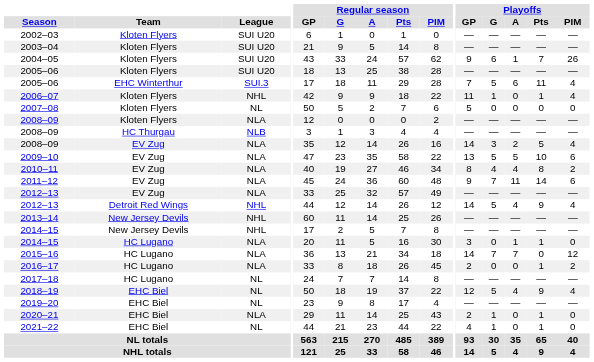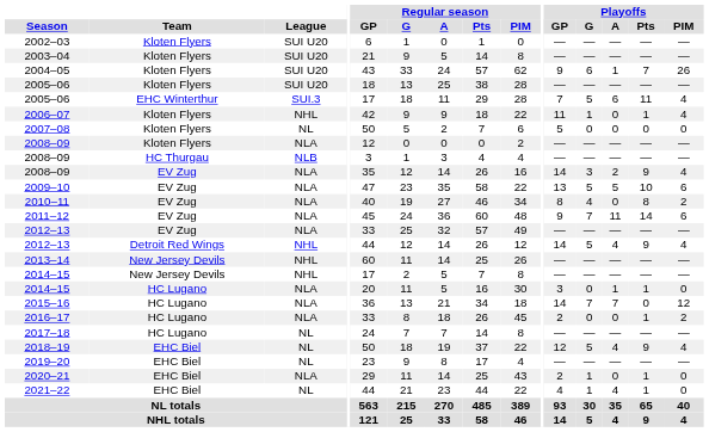 <table border="0" cellpadding="1" cellspacing="0" style="text-align:center; width:60em">
 <tr bgcolor="#e0e0e0">
 <th colspan="3"  bgcolor="#ffffff"></th>
 <th rowspan="99" bgcolor="#ffffff"></th>
 <th colspan="5"><a href='#'>Regular season</a></th>
 <th rowspan="99" bgcolor="#ffffff"></th>
 <th colspan="5"><a href='#'>Playoffs</a></th>
 </tr>
 <tr bgcolor="#e0e0e0">
 <th><a href='#'>Season</a></th>
 <th>Team</th>
 <th>League</th>
 <th>GP</th>
 <th><a href='#'>G</a></th>
 <th><a href='#'>A</a></th>
 <th><a href='#'>Pts</a></th>
 <th><a href='#'>PIM</a></th>
 <th>GP</th>
 <th>G</th>
 <th>A</th>
 <th>Pts</th>
 <th>PIM</th>
 </tr>
 <tr>
 <td>2002–03</td>
 <td><a href='#'>Kloten Flyers</a></td>
 <td>SUI U20</td>
 <td>6</td>
 <td>1</td>
 <td>0</td>
 <td>1</td>
 <td>0</td>
 <td>—</td>
 <td>—</td>
 <td>—</td>
 <td>—</td>
 <td>—</td>
 </tr>
 <tr bgcolor="#f0f0f0">
 <td>2003–04</td>
 <td>Kloten Flyers</td>
 <td>SUI U20</td>
 <td>21</td>
 <td>9</td>
 <td>5</td>
 <td>14</td>
 <td>8</td>
 <td>—</td>
 <td>—</td>
 <td>—</td>
 <td>—</td>
 <td>—</td>
 </tr>
 <tr>
 <td>2004–05</td>
 <td>Kloten Flyers</td>
 <td>SUI U20</td>
 <td>43</td>
 <td>33</td>
 <td>24</td>
 <td>57</td>
 <td>62</td>
 <td>9</td>
 <td>6</td>
 <td>1</td>
 <td>7</td>
 <td>26</td>
 </tr>
 <tr bgcolor="#f0f0f0">
 <td>2005–06</td>
 <td>Kloten Flyers</td>
 <td>SUI U20</td>
 <td>18</td>
 <td>13</td>
 <td>25</td>
 <td>38</td>
 <td>28</td>
 <td>—</td>
 <td>—</td>
 <td>—</td>
 <td>—</td>
 <td>—</td>
 </tr>
 <tr>
 <td>2005–06</td>
 <td><a href='#'>EHC Winterthur</a></td>
 <td><a href='#'>SUI.3</a></td>
 <td>17</td>
 <td>18</td>
 <td>11</td>
 <td>29</td>
 <td>28</td>
 <td>7</td>
 <td>5</td>
 <td>6</td>
 <td>11</td>
 <td>4</td>
 </tr>
 <tr bgcolor="#f0f0f0">
 <td><a href='#'>2006–07</a></td>
 <td>Kloten Flyers</td>
 <td>NHL</td>
 <td>42</td>
 <td>9</td>
 <td>9</td>
 <td>18</td>
 <td>22</td>
 <td>11</td>
 <td>1</td>
 <td>0</td>
 <td>1</td>
 <td>4</td>
 </tr>
 <tr>
 <td><a href='#'>2007–08</a></td>
 <td>Kloten Flyers</td>
 <td>NL</td>
 <td>50</td>
 <td>5</td>
 <td>2</td>
 <td>7</td>
 <td>6</td>
 <td>5</td>
 <td>0</td>
 <td>0</td>
 <td>0</td>
 <td>0</td>
 </tr>
 <tr bgcolor="#f0f0f0">
 <td><a href='#'>2008–09</a></td>
 <td>Kloten Flyers</td>
 <td>NLA</td>
 <td>12</td>
 <td>0</td>
 <td>0</td>
 <td>0</td>
 <td>2</td>
 <td>—</td>
 <td>—</td>
 <td>—</td>
 <td>—</td>
 <td>—</td>
 </tr>
 <tr>
 <td>2008–09</td>
 <td><a href='#'>HC Thurgau</a></td>
 <td><a href='#'>NLB</a></td>
 <td>3</td>
 <td>1</td>
 <td>3</td>
 <td>4</td>
 <td>4</td>
 <td>—</td>
 <td>—</td>
 <td>—</td>
 <td>—</td>
 <td>—</td>
 </tr>
 <tr bgcolor="#f0f0f0">
 <td>2008–09</td>
 <td><a href='#'>EV Zug</a></td>
 <td>NLA</td>
 <td>35</td>
 <td>12</td>
 <td>14</td>
 <td>26</td>
 <td>16</td>
 <td>14</td>
 <td>3</td>
 <td>2</td>
-<td>5</td>
+<td>9</td>
 <td>4</td>
 </tr>
 <tr>
 <td><a href='#'>2009–10</a></td>
 <td>EV Zug</td>
 <td>NLA</td>
 <td>47</td>
 <td>23</td>
 <td>35</td>
 <td>58</td>
 <td>22</td>
 <td>13</td>
 <td>5</td>
 <td>5</td>
 <td>10</td>
 <td>6</td>
 </tr>
 <tr bgcolor="#f0f0f0">
 <td><a href='#'>2010–11</a></td>
 <td>EV Zug</td>
 <td>NLA</td>
 <td>40</td>
 <td>19</td>
 <td>27</td>
 <td>46</td>
 <td>34</td>
 <td>8</td>
 <td>4</td>
-<td>4</td>
+<td>0</td>
 <td>8</td>
 <td>2</td>
 </tr>
 <tr>
 <td><a href='#'>2011–12</a></td>
 <td>EV Zug</td>
 <td>NLA</td>
 <td>45</td>
 <td>24</td>
 <td>36</td>
 <td>60</td>
 <td>48</td>
 <td>9</td>
 <td>7</td>
 <td>11</td>
 <td>14</td>
 <td>6</td>
 </tr>
 <tr bgcolor="#f0f0f0">
 <td><a href='#'>2012–13</a></td>
 <td>EV Zug</td>
 <td>NLA</td>
 <td>33</td>
 <td>25</td>
 <td>32</td>
 <td>57</td>
 <td>49</td>
 <td>—</td>
 <td>—</td>
 <td>—</td>
 <td>—</td>
 <td>—</td>
 </tr>
 <tr>
 <td><a href='#'>2012–13</a></td>
 <td><a href='#'>Detroit Red Wings</a></td>
 <td><a href='#'>NHL</a></td>
 <td>44</td>
 <td>12</td>
 <td>14</td>
 <td>26</td>
 <td>12</td>
 <td>14</td>
 <td>5</td>
 <td>4</td>
 <td>9</td>
 <td>4</td>
 </tr>
 <tr bgcolor="#f0f0f0">
 <td><a href='#'>2013–14</a></td>
 <td><a href='#'>New Jersey Devils</a></td>
 <td>NHL</td>
 <td>60</td>
 <td>11</td>
 <td>14</td>
 <td>25</td>
 <td>26</td>
 <td>—</td>
 <td>—</td>
 <td>—</td>
 <td>—</td>
 <td>—</td>
 </tr>
 <tr>
 <td><a href='#'>2014–15</a></td>
 <td>New Jersey Devils</td>
 <td>NHL</td>
 <td>17</td>
 <td>2</td>
 <td>5</td>
 <td>7</td>
 <td>8</td>
 <td>—</td>
 <td>—</td>
 <td>—</td>
 <td>—</td>
 <td>—</td>
 </tr>
 <tr bgcolor="#f0f0f0">
 <td><a href='#'>2014–15</a></td>
 <td><a href='#'>HC Lugano</a></td>
 <td>NLA</td>
 <td>20</td>
 <td>11</td>
 <td>5</td>
 <td>16</td>
 <td>30</td>
 <td>3</td>
 <td>0</td>
 <td>1</td>
 <td>1</td>
 <td>0</td>
 </tr>
 <tr>
 <td><a href='#'>2015–16</a></td>
 <td>HC Lugano</td>
 <td>NLA</td>
 <td>36</td>
 <td>13</td>
 <td>21</td>
 <td>34</td>
 <td>18</td>
 <td>14</td>
 <td>7</td>
 <td>7</td>
 <td>0</td>
 <td>12</td>
 </tr>
 <tr bgcolor="#f0f0f0">
 <td><a href='#'>2016–17</a></td>
 <td>HC Lugano</td>
 <td>NLA</td>
 <td>33</td>
 <td>8</td>
 <td>18</td>
 <td>26</td>
 <td>45</td>
 <td>2</td>
 <td>0</td>
 <td>0</td>
 <td>1</td>
 <td>2</td>
 </tr>
 <tr>
 <td><a href='#'>2017–18</a></td>
 <td>HC Lugano</td>
 <td>NL</td>
 <td>24</td>
 <td>7</td>
 <td>7</td>
 <td>14</td>
 <td>8</td>
 <td>—</td>
 <td>—</td>
 <td>—</td>
 <td>—</td>
 <td>—</td>
 </tr>
 <tr bgcolor="#f0f0f0">
 <td><a href='#'>2018–19</a></td>
 <td><a href='#'>EHC Biel</a></td>
 <td>NL</td>
 <td>50</td>
 <td>18</td>
 <td>19</td>
 <td>37</td>
 <td>22</td>
 <td>12</td>
 <td>5</td>
 <td>4</td>
 <td>9</td>
 <td>4</td>
 </tr>
 <tr>
 <td><a href='#'>2019–20</a></td>
 <td>EHC Biel</td>
 <td>NL</td>
 <td>23</td>
 <td>9</td>
 <td>8</td>
 <td>17</td>
 <td>4</td>
 <td>—</td>
 <td>—</td>
 <td>—</td>
 <td>—</td>
 <td>—</td>
 </tr>
 <tr bgcolor="#f0f0f0">
 <td><a href='#'>2020–21</a></td>
 <td>EHC Biel</td>
 <td>NLA</td>
 <td>29</td>
 <td>11</td>
 <td>14</td>
 <td>25</td>
 <td>43</td>
 <td>2</td>
 <td>1</td>
 <td>0</td>
 <td>1</td>
 <td>0</td>
 </tr>
 <tr>
 <td><a href='#'>2021–22</a></td>
 <td>EHC Biel</td>
 <td>NL</td>
 <td>44</td>
 <td>21</td>
 <td>23</td>
 <td>44</td>
 <td>22</td>
 <td>4</td>
 <td>1</td>
-<td>0</td>
+<td>4</td>
 <td>1</td>
 <td>0</td>
 </tr>
 <tr bgcolor="#e0e0e0">
 <th colspan="3">NL totals</th>
 <th>563</th>
 <th>215</th>
 <th>270</th>
 <th>485</th>
 <th>389</th>
 <th>93</th>
 <th>30</th>
 <th>35</th>
 <th>65</th>
 <th>40</th>
 </tr>
 <tr bgcolor="#e0e0e0">
 <th colspan="3">NHL totals</th>
 <th>121</th>
 <th>25</th>
 <th>33</th>
 <th>58</th>
 <th>46</th>
 <th>14</th>
 <th>5</th>
 <th>4</th>
 <th>9</th>
 <th>4</th>
 </tr>
 </table>
